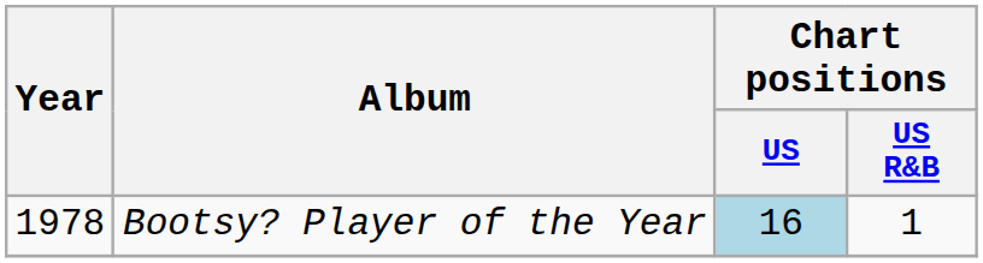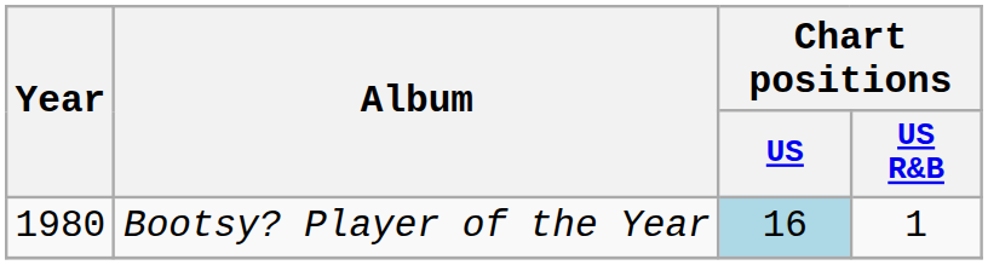 <table class="wikitable" style="text-align:center;">
 <tr>
 <th rowspan="2">Year</th>
 <th rowspan="2">Album</th>
 <th colspan="2">Chart positions</th>
 </tr>
 <tr style="font-size:smaller;">
 <th width="40"><a href='#'>US</a></th>
 <th width="40"><a href='#'>US<br>R&B</a></th>
 </tr>
 <tr>
-<td rowspan="1">1978</td>
+<td rowspan="1">1980</td>
 <td align="left"><em>Bootsy? Player of the Year</em></td>
 <td style="background: lightblue;">16</td>
 <td>1</td>
 </tr>
 <tr>
 </tr>
 </table>
